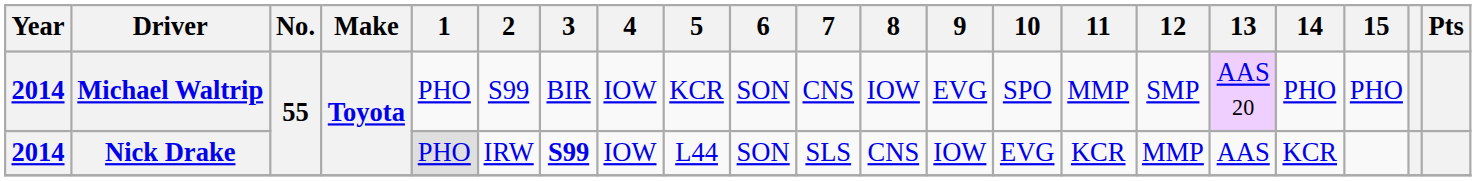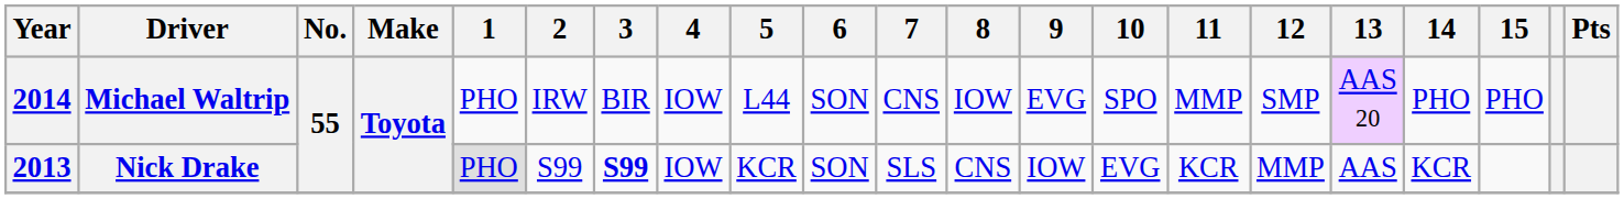 <table class="wikitable" style="text-align:center; font-size:75%">
 <tr>
 <th>Year</th>
 <th>Driver</th>
 <th>No.</th>
 <th>Make</th>
 <th>1</th>
 <th>2</th>
 <th>3</th>
 <th>4</th>
 <th>5</th>
 <th>6</th>
 <th>7</th>
 <th>8</th>
 <th>9</th>
 <th>10</th>
 <th>11</th>
 <th>12</th>
 <th>13</th>
 <th>14</th>
 <th>15</th>
 <th></th>
 <th>Pts</th>
 </tr>
 <tr>
 <th><a href='#'>2014</a></th>
 <th><a href='#'>Michael Waltrip</a></th>
 <th rowspan=2>55</th>
 <th rowspan=2><a href='#'>Toyota</a></th>
 <td><a href='#'>PHO</a></td>
-<td><a href='#'>S99</a></td>
+<td><a href='#'>IRW</a></td>
 <td><a href='#'>BIR</a></td>
 <td><a href='#'>IOW</a></td>
-<td><a href='#'>KCR</a></td>
+<td><a href='#'>L44</a></td>
 <td><a href='#'>SON</a></td>
 <td><a href='#'>CNS</a></td>
 <td><a href='#'>IOW</a></td>
 <td><a href='#'>EVG</a></td>
 <td><a href='#'>SPO</a></td>
 <td><a href='#'>MMP</a></td>
 <td><a href='#'>SMP</a></td>
 <td style="background:#EFCFFF;"><a href='#'>AAS</a><br><small>20</small></td>
 <td><a href='#'>PHO</a></td>
 <td><a href='#'>PHO</a></td>
 <th></th>
 <th></th>
 </tr>
 <tr>
-<th><a href='#'>2014</a></th>
+<th><a href='#'>2013</a></th>
 <th><a href='#'>Nick Drake</a></th>
 <td style="background:#DFDFDF;"><a href='#'>PHO</a><br></td>
-<td><a href='#'>IRW</a></td>
+<td><a href='#'>S99</a></td>
 <td><strong><a href='#'>S99</a></strong></td>
 <td><a href='#'>IOW</a></td>
-<td><a href='#'>L44</a></td>
+<td><a href='#'>KCR</a></td>
 <td><a href='#'>SON</a></td>
 <td><a href='#'>SLS</a></td>
 <td><a href='#'>CNS</a></td>
 <td><a href='#'>IOW</a></td>
 <td><a href='#'>EVG</a></td>
 <td><a href='#'>KCR</a></td>
 <td><a href='#'>MMP</a></td>
 <td><a href='#'>AAS</a></td>
 <td><a href='#'>KCR</a></td>
 <td></td>
 <th></th>
 <th></th>
 </tr>
 <tr>
 </tr>
 </table>
